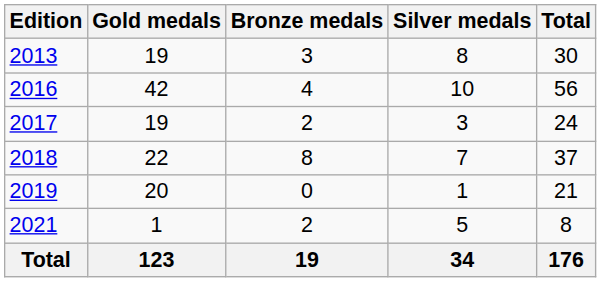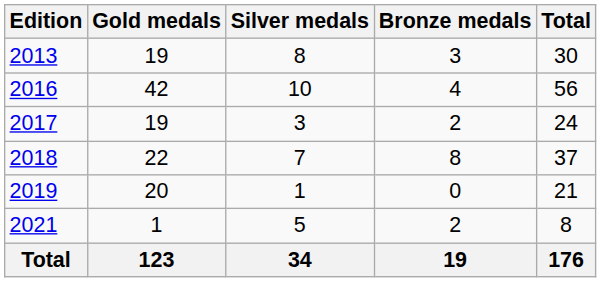 <table class="wikitable">
 <tr>
 <th>Edition</th>
 <th>Gold medals</th>
+<th>Silver medals</th>
 <th>Bronze medals</th>
-<th>Silver medals</th>
 <th>Total</th>
 </tr>
 <tr>
 <td><a href='#'>2013</a></td>
 <td style="text-align:center;">19</td>
+<td style="text-align:center;">8</td>
 <td style="text-align:center;">3</td>
-<td style="text-align:center;">8</td>
 <td style="text-align:center;">30</td>
 </tr>
 <tr>
 <td><a href='#'>2016</a></td>
 <td style="text-align:center;">42</td>
+<td style="text-align:center;">10</td>
 <td style="text-align:center;">4</td>
-<td style="text-align:center;">10</td>
 <td style="text-align:center;">56</td>
 </tr>
 <tr>
 <td><a href='#'>2017</a></td>
 <td style="text-align:center;">19</td>
+<td style="text-align:center;">3</td>
 <td style="text-align:center;">2</td>
-<td style="text-align:center;">3</td>
 <td style="text-align:center;">24</td>
 </tr>
 <tr>
 <td><a href='#'>2018</a></td>
 <td style="text-align:center;">22</td>
+<td style="text-align:center;">7</td>
 <td style="text-align:center;">8</td>
-<td style="text-align:center;">7</td>
 <td style="text-align:center;">37</td>
 </tr>
 <tr>
 <td><a href='#'>2019</a></td>
 <td style="text-align:center;">20</td>
+<td style="text-align:center;">1</td>
 <td style="text-align:center;">0</td>
-<td style="text-align:center;">1</td>
 <td style="text-align:center;">21</td>
 </tr>
 <tr>
 <td><a href='#'>2021</a></td>
 <td style="text-align:center;">1</td>
+<td style="text-align:center;">5</td>
 <td style="text-align:center;">2</td>
-<td style="text-align:center;">5</td>
 <td style="text-align:center;">8</td>
 </tr>
 <tr>
 <th>Total</th>
 <th style="text-align:center;">123</th>
+<th style="text-align:center;">34</th>
 <th style="text-align:center;">19</th>
-<th style="text-align:center;">34</th>
 <th style="text-align:center;">176</th>
 </tr>
 </table>
